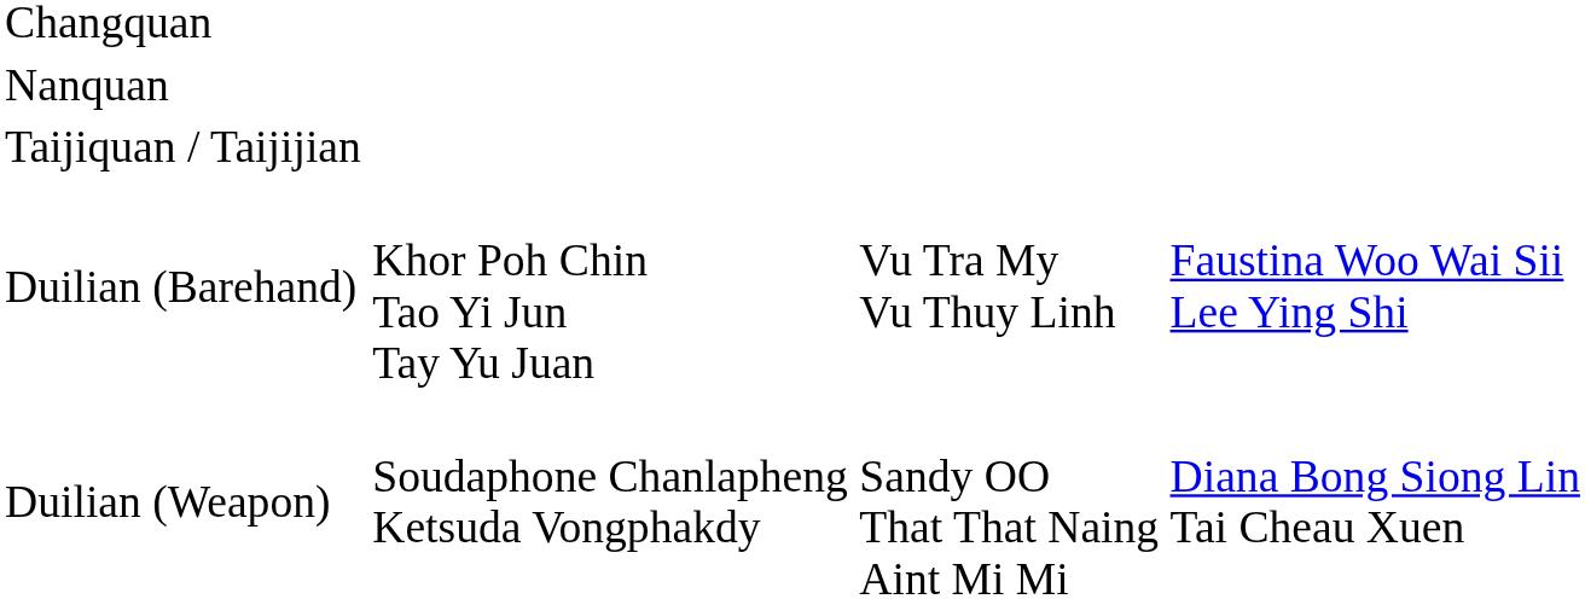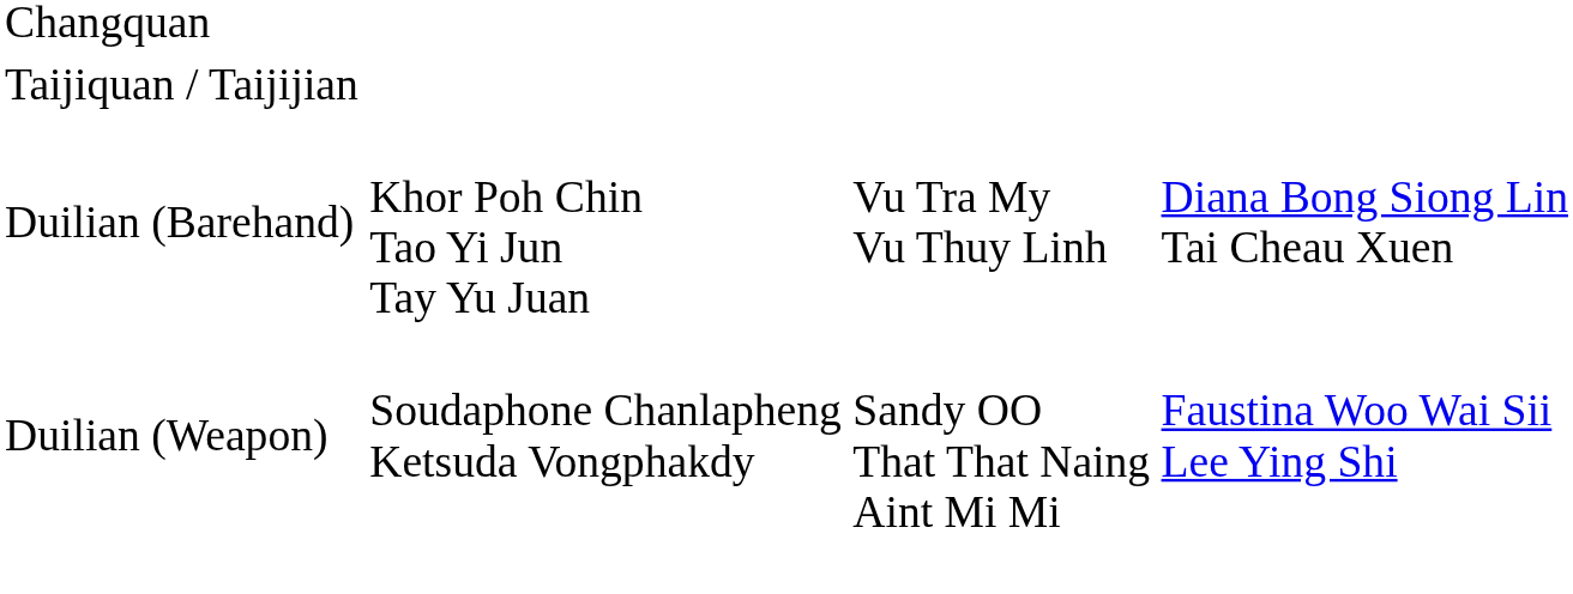 <table>
 <tr>
 <td>Changquan</td>
-<td></td>
-<td></td>
-<td></td>
-</tr>
-<tr>
-<td>Nanquan</td>
 <td></td>
 <td></td>
 <td></td>
 </tr>
 <tr>
 <td>Taijiquan / Taijijian</td>
 <td></td>
 <td></td>
 <td></td>
 </tr>
 <tr>
 <td>Duilian (Barehand)</td>
 <td><br>Khor Poh Chin<br>Tao Yi Jun<br>Tay Yu Juan</td>
 <td valign="top"><br>Vu Tra My<br>Vu Thuy Linh</td>
-<td valign="top"><br><a href='#'>Faustina Woo Wai Sii</a><br><a href='#'>Lee Ying Shi</a></td>
+<td valign="top"><br><a href='#'>Diana Bong Siong Lin</a><br>Tai Cheau Xuen</td>
 </tr>
 <tr>
 <td>Duilian (Weapon)</td>
 <td valign="top"><br>Soudaphone Chanlapheng<br>Ketsuda Vongphakdy</td>
 <td><br>Sandy OO<br>That That Naing<br>Aint Mi Mi</td>
-<td valign="top"><br><a href='#'>Diana Bong Siong Lin</a><br>Tai Cheau Xuen</td>
+<td valign="top"><br><a href='#'>Faustina Woo Wai Sii</a><br><a href='#'>Lee Ying Shi</a></td>
 </tr>
 </table>
